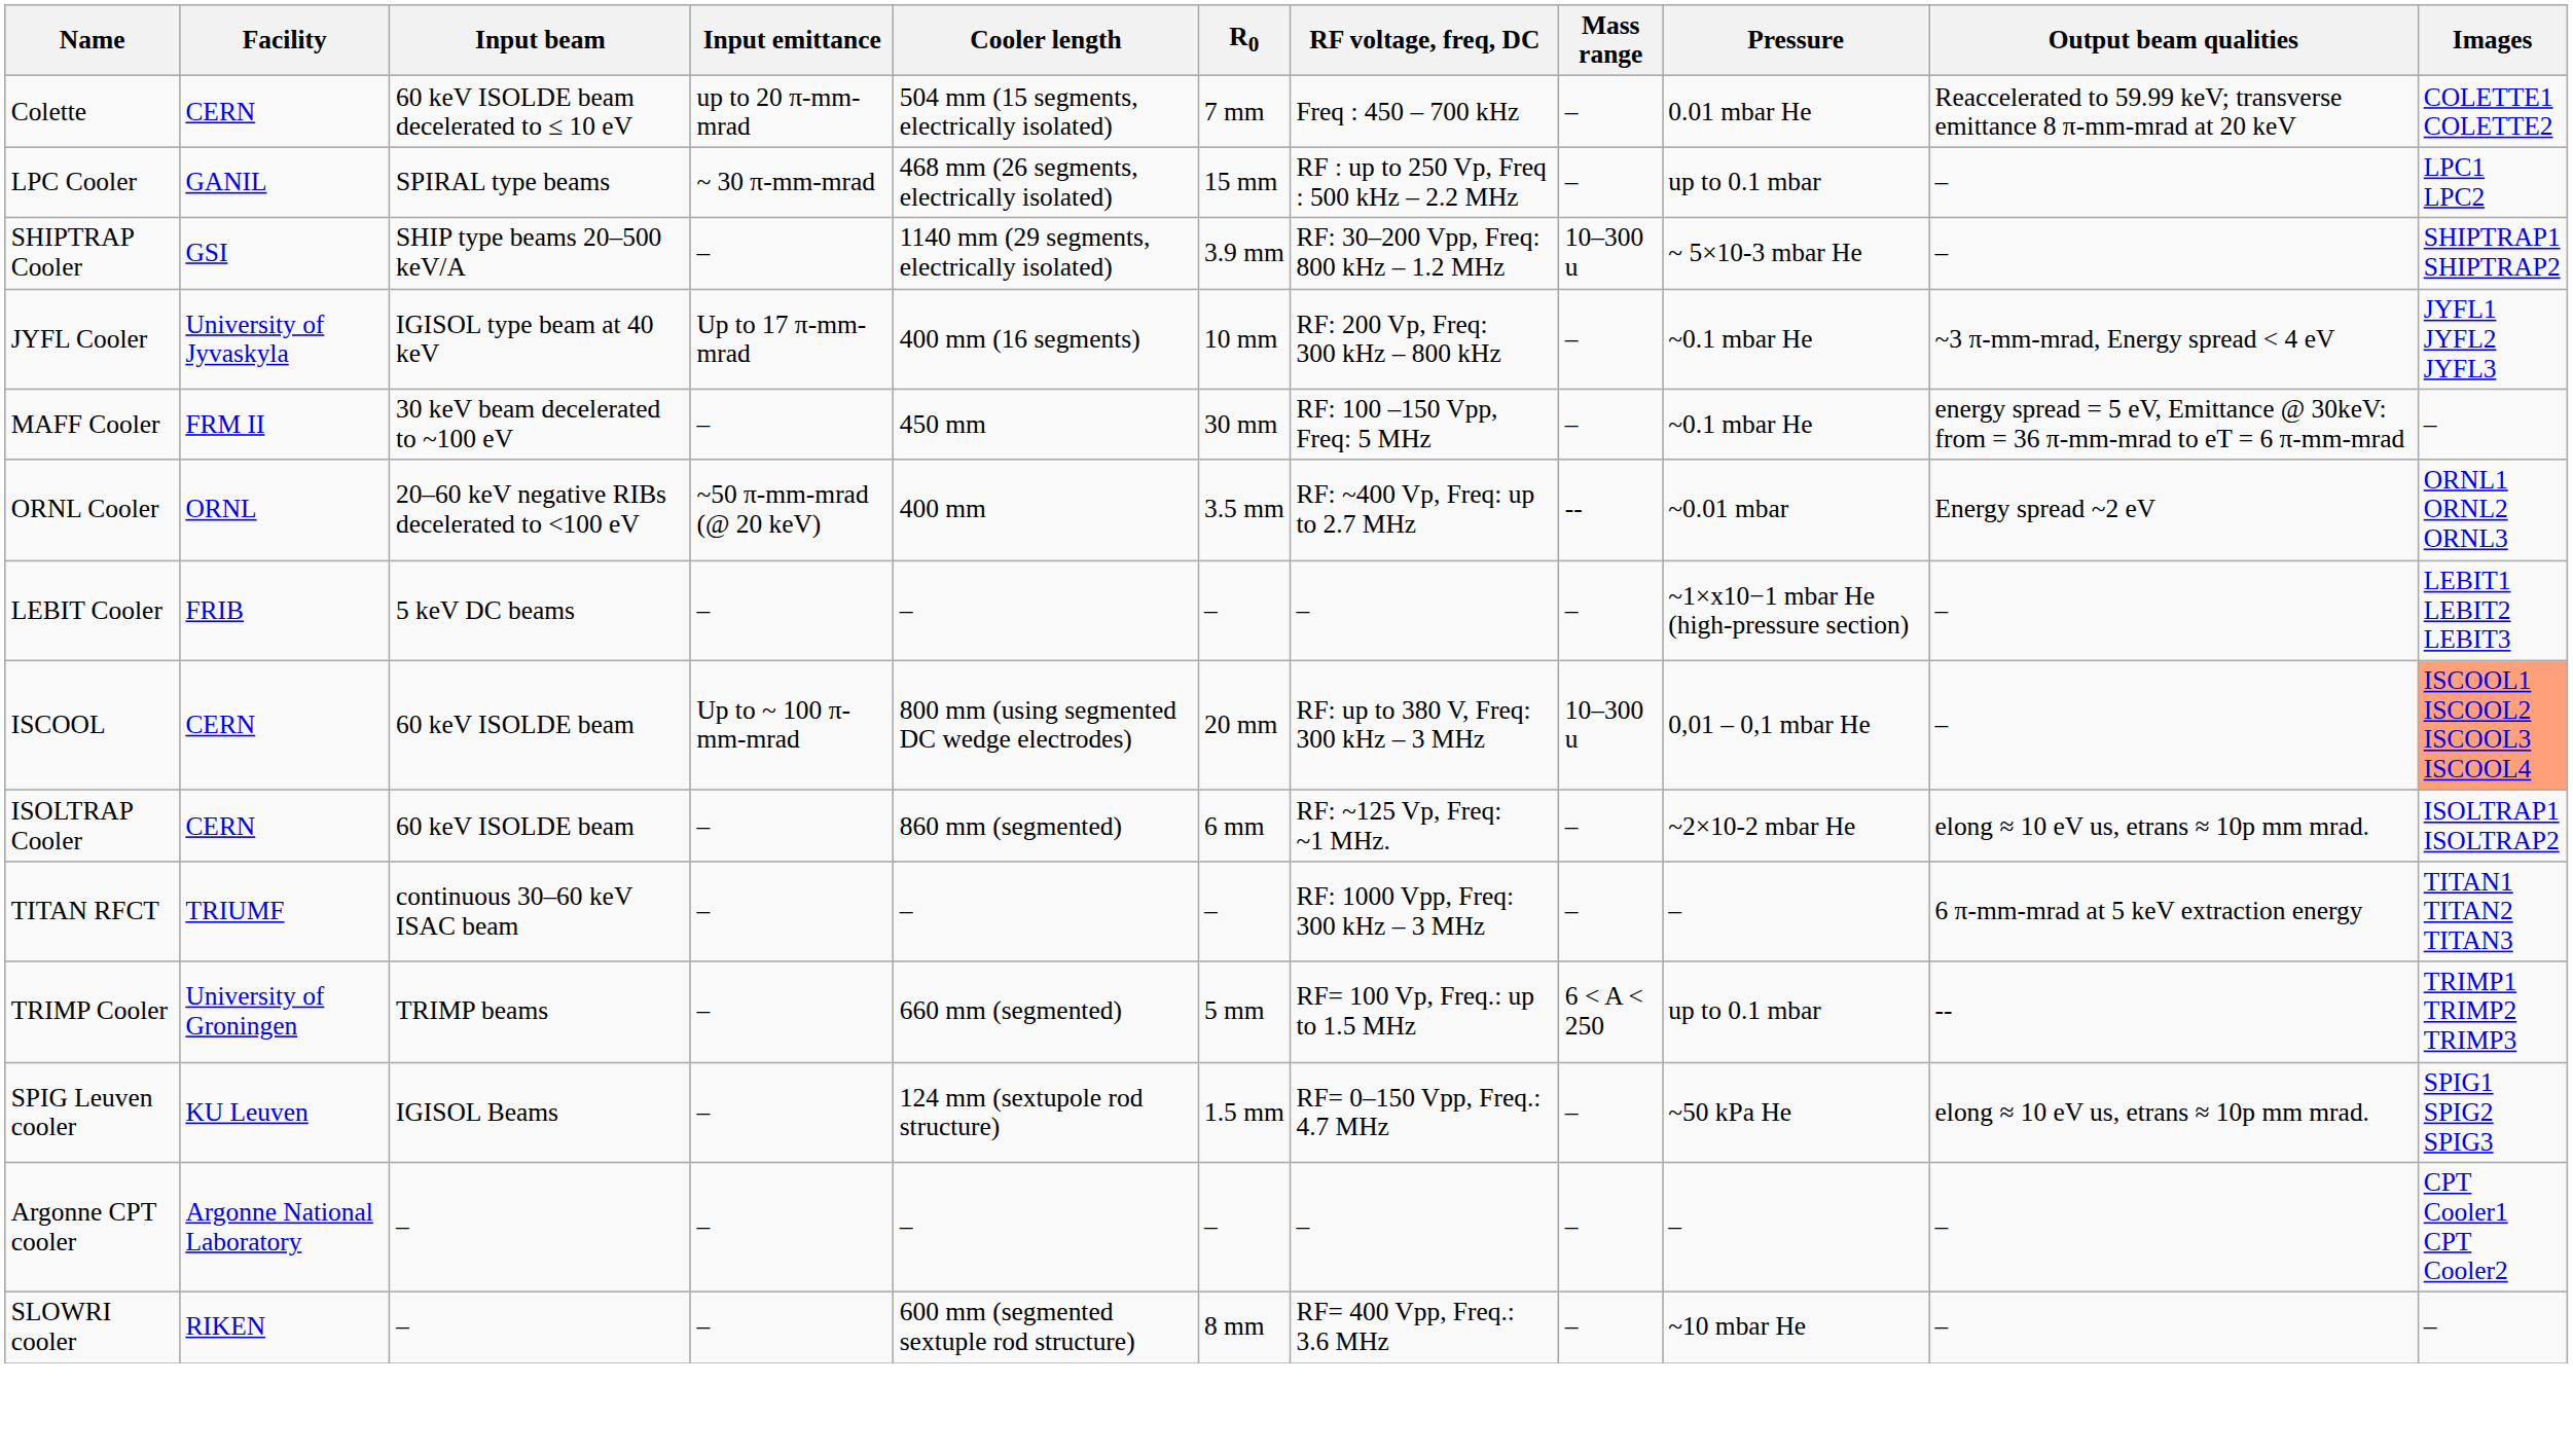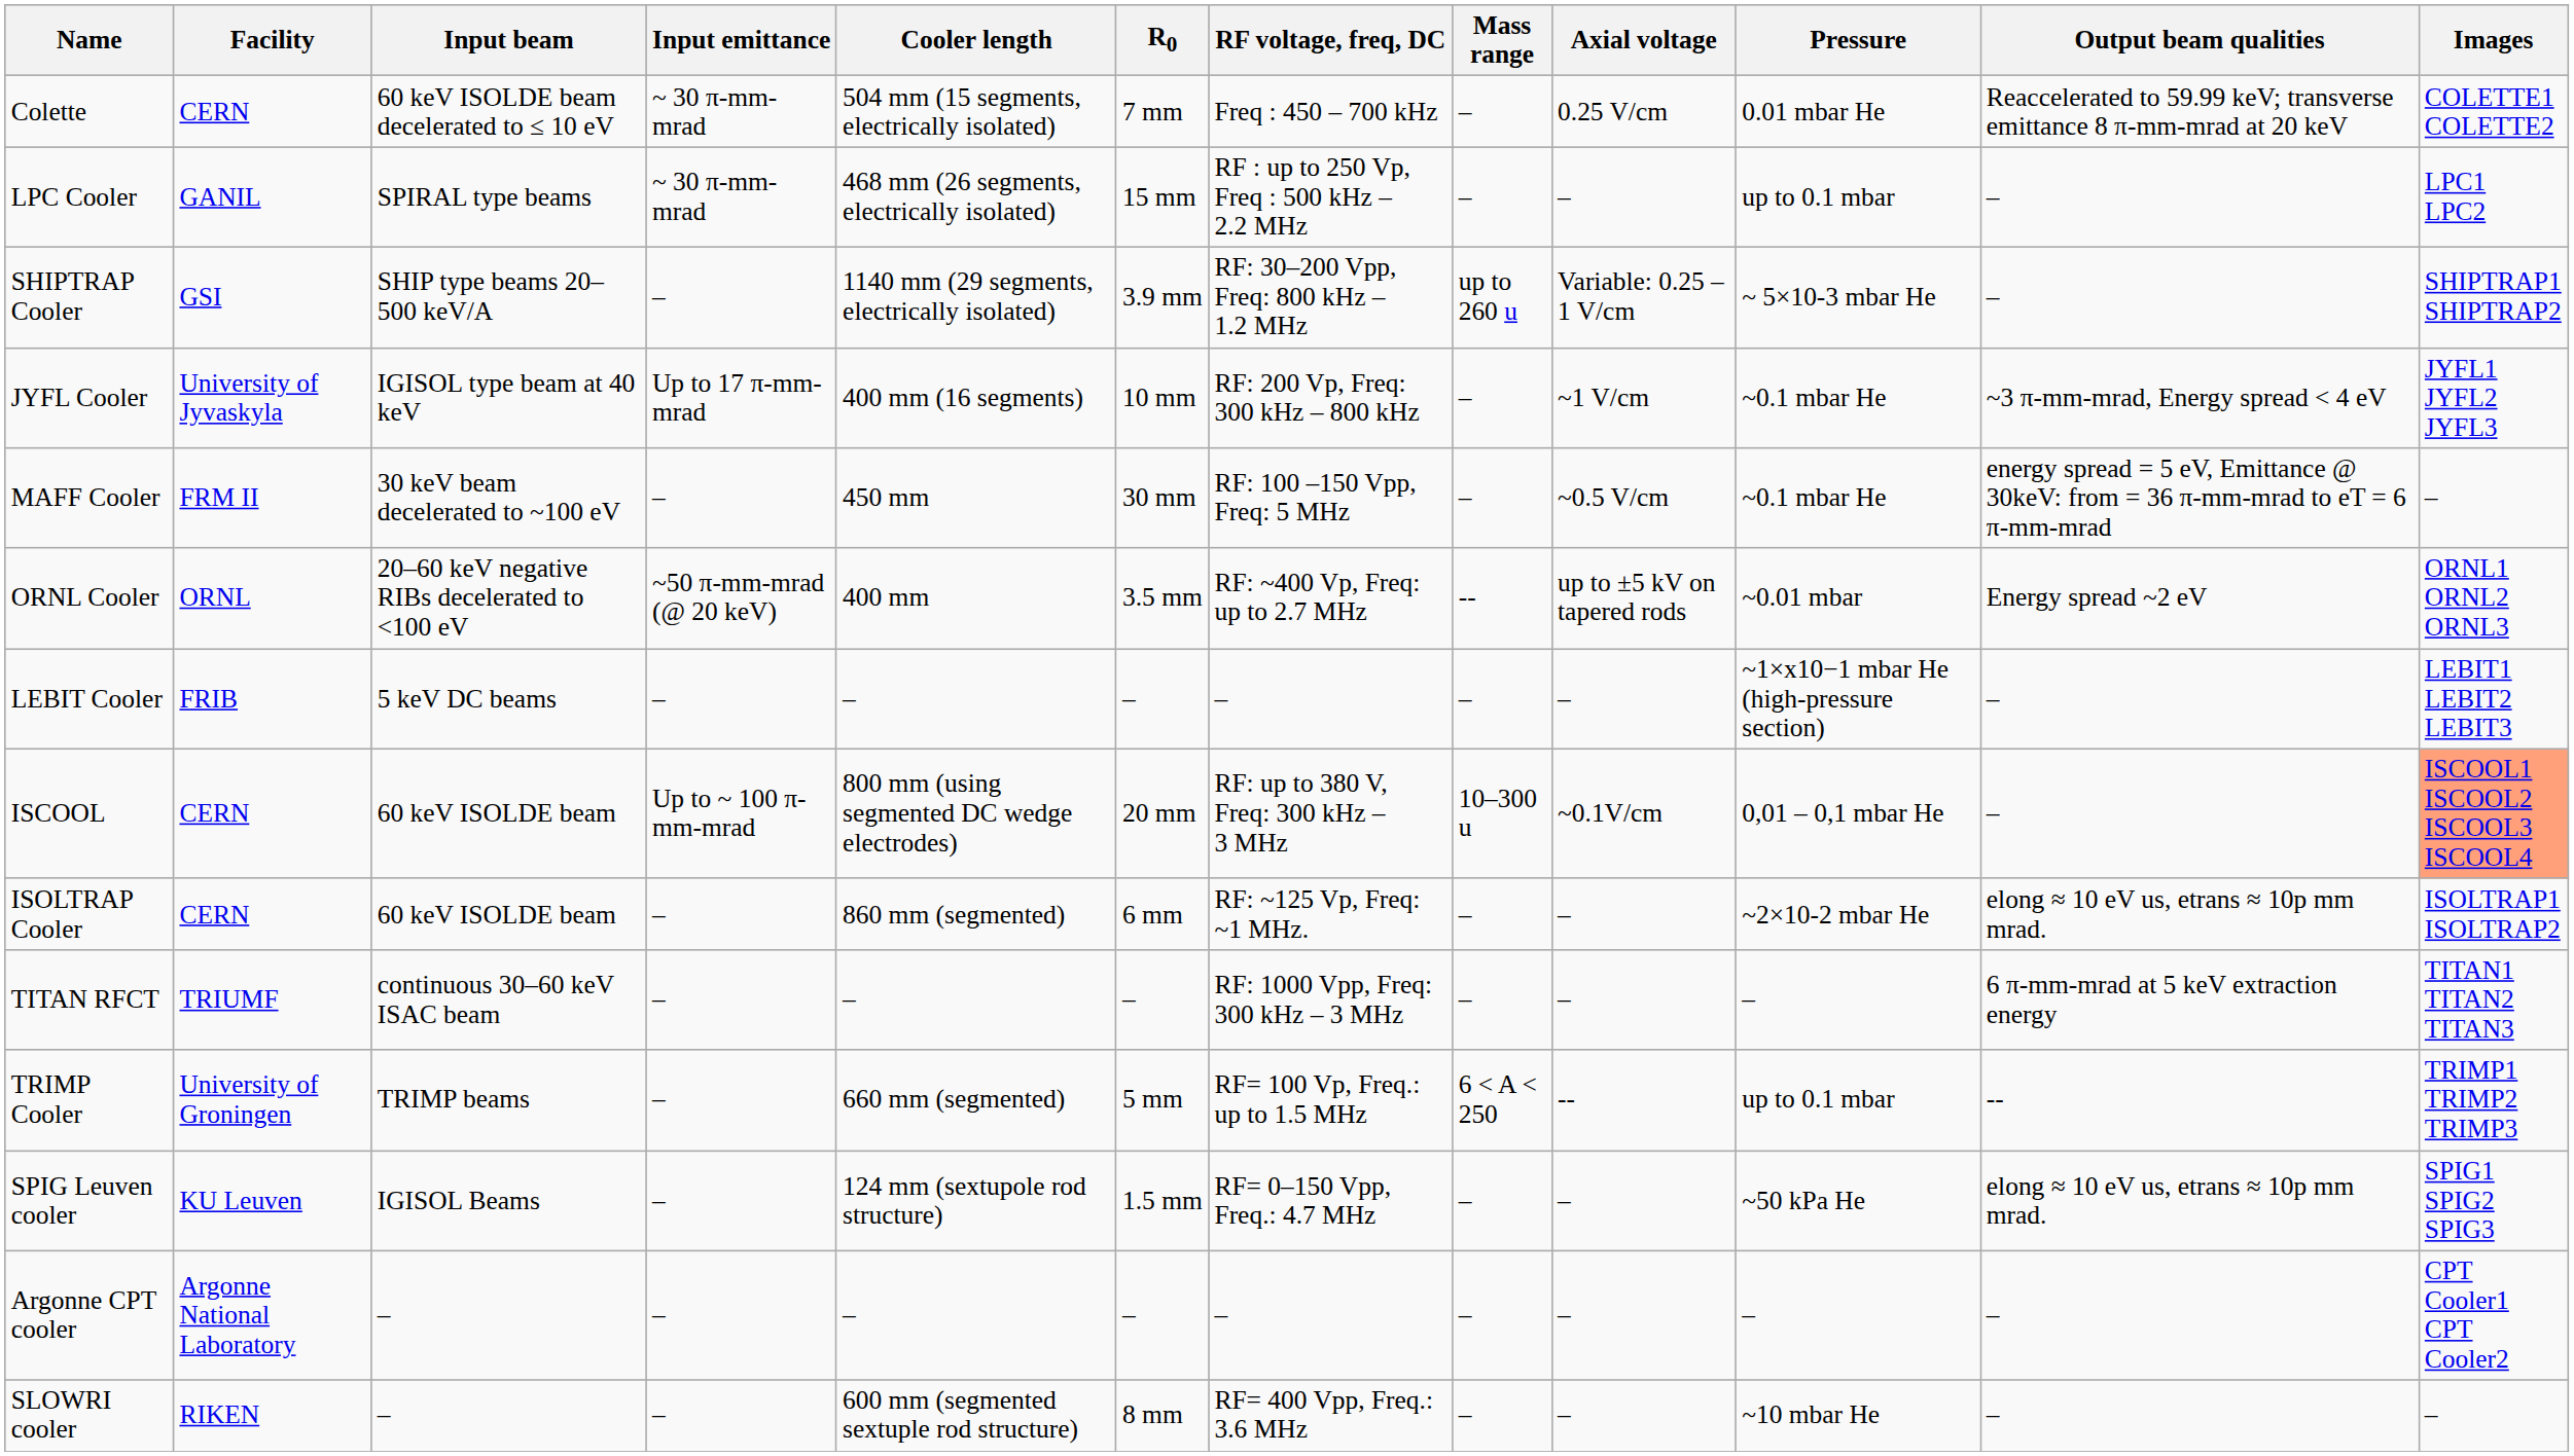 <table class="wikitable">
 <tr>
 <th>Name</th>
 <th>Facility</th>
 <th>Input beam</th>
 <th>Input emittance</th>
 <th>Cooler length</th>
 <th>R<sub>0</sub></th>
 <th>RF voltage, freq, DC</th>
 <th>Mass range</th>
+<th>Axial voltage</th>
 <th>Pressure</th>
 <th>Output beam qualities</th>
 <th>Images</th>
 </tr>
 <tr>
 <td>Colette</td>
 <td><a href='#'>CERN</a></td>
 <td>60 keV ISOLDE beam decelerated to ≤ 10 eV</td>
-<td>up to 20 π-mm-mrad</td>
+<td>~ 30 π-mm-mrad</td>
 <td>504 mm (15 segments, electrically isolated)</td>
 <td>7 mm</td>
 <td>Freq : 450 – 700 kHz</td>
 <td>–</td>
+<td>0.25 V/cm</td>
 <td>0.01 mbar He</td>
 <td>Reaccelerated to 59.99 keV; transverse emittance 8 π-mm-mrad at 20 keV</td>
 <td><a href='#'>COLETTE1</a><br><a href='#'>COLETTE2</a></td>
 </tr>
 <tr>
 <td>LPC Cooler</td>
 <td><a href='#'>GANIL</a></td>
 <td>SPIRAL type beams</td>
 <td>~ 30 π-mm-mrad</td>
 <td>468 mm (26 segments, electrically isolated)</td>
 <td>15 mm</td>
 <td>RF : up to 250 Vp, Freq : 500 kHz – 2.2 MHz</td>
 <td>–</td>
+<td>–</td>
 <td>up to 0.1 mbar</td>
 <td>–</td>
 <td><a href='#'>LPC1</a><br><a href='#'>LPC2</a></td>
 </tr>
 <tr>
 <td>SHIPTRAP Cooler</td>
 <td><a href='#'>GSI</a></td>
 <td>SHIP type beams 20–500 keV/A</td>
 <td>–</td>
 <td>1140 mm (29 segments, electrically isolated)</td>
 <td>3.9 mm</td>
 <td>RF: 30–200 Vpp, Freq: 800 kHz – 1.2 MHz</td>
-<td>10–300 u</td>
+<td>up to 260 <a href='#'>u</a></td>
+<td>Variable: 0.25 – 1 V/cm</td>
 <td>~ 5×10-3 mbar He</td>
 <td>–</td>
 <td><a href='#'>SHIPTRAP1</a><br><a href='#'>SHIPTRAP2</a></td>
 </tr>
 <tr>
 <td>JYFL Cooler</td>
 <td><a href='#'>University of Jyvaskyla</a></td>
 <td>IGISOL type beam at 40 keV</td>
 <td>Up to 17 π-mm-mrad</td>
 <td>400 mm (16 segments)</td>
 <td>10 mm</td>
 <td>RF: 200 Vp, Freq: 300 kHz – 800 kHz</td>
 <td>–</td>
+<td>~1 V/cm</td>
 <td>~0.1 mbar He</td>
 <td>~3 π-mm-mrad, Energy spread < 4 eV</td>
 <td><a href='#'>JYFL1</a><br><a href='#'>JYFL2</a><br><a href='#'>JYFL3</a></td>
 </tr>
 <tr>
 <td>MAFF Cooler</td>
 <td><a href='#'>FRM II</a></td>
 <td>30 keV beam decelerated to ~100 eV</td>
 <td>–</td>
 <td>450 mm</td>
 <td>30 mm</td>
 <td>RF: 100 –150 Vpp, Freq: 5 MHz</td>
 <td>–</td>
+<td>~0.5 V/cm</td>
 <td>~0.1 mbar He</td>
 <td>energy spread = 5 eV, Emittance @ 30keV: from = 36 π-mm-mrad to eT = 6 π-mm-mrad</td>
 <td>–</td>
 </tr>
 <tr>
 <td>ORNL Cooler</td>
 <td><a href='#'>ORNL</a></td>
 <td>20–60 keV negative RIBs decelerated to <100 eV</td>
 <td>~50 π-mm-mrad (@ 20 keV)</td>
 <td>400 mm</td>
 <td>3.5 mm</td>
 <td>RF: ~400 Vp, Freq: up to 2.7 MHz</td>
 <td>--</td>
+<td>up to ±5 kV on tapered rods</td>
 <td>~0.01 mbar</td>
 <td>Energy spread ~2 eV</td>
 <td><a href='#'>ORNL1</a><br><a href='#'>ORNL2</a><br><a href='#'>ORNL3</a></td>
 </tr>
 <tr>
 <td>LEBIT Cooler</td>
 <td><a href='#'>FRIB</a></td>
 <td>5 keV DC beams</td>
+<td>–</td>
 <td>–</td>
 <td>–</td>
 <td>–</td>
 <td>–</td>
 <td>–</td>
 <td>~1×x10−1 mbar He (high-pressure section)</td>
 <td>–</td>
 <td><a href='#'>LEBIT1</a><br><a href='#'>LEBIT2</a><br><a href='#'>LEBIT3</a></td>
 </tr>
 <tr>
 <td>ISCOOL</td>
 <td><a href='#'>CERN</a></td>
 <td>60 keV ISOLDE beam</td>
 <td>Up to ~ 100 π-mm-mrad</td>
 <td>800 mm (using segmented DC wedge electrodes)</td>
 <td>20 mm</td>
 <td>RF: up to 380 V, Freq: 300 kHz – 3 MHz</td>
 <td>10–300 u</td>
+<td>~0.1V/cm</td>
 <td>0,01 – 0,1 mbar He</td>
 <td>–</td>
 <td style="background: lightsalmon;"><a href='#'>ISCOOL1</a><br><a href='#'>ISCOOL2</a><br><a href='#'>ISCOOL3</a><br><a href='#'>ISCOOL4</a></td>
 </tr>
 <tr>
 <td>ISOLTRAP Cooler</td>
 <td><a href='#'>CERN</a></td>
 <td>60 keV ISOLDE beam</td>
 <td>–</td>
 <td>860 mm (segmented)</td>
 <td>6 mm</td>
 <td>RF: ~125 Vp, Freq: ~1 MHz.</td>
+<td>–</td>
 <td>–</td>
 <td>~2×10-2 mbar He</td>
 <td>elong ≈ 10 eV us, etrans ≈ 10p mm mrad.</td>
 <td><a href='#'>ISOLTRAP1</a><br><a href='#'>ISOLTRAP2</a></td>
 </tr>
 <tr>
 <td>TITAN RFCT</td>
 <td><a href='#'>TRIUMF</a></td>
 <td>continuous 30–60 keV ISAC beam</td>
 <td>–</td>
 <td>–</td>
 <td>–</td>
 <td>RF: 1000 Vpp, Freq: 300 kHz – 3 MHz</td>
 <td>–</td>
 <td>–</td>
+<td>–</td>
 <td>6 π-mm-mrad at 5 keV extraction energy</td>
 <td><a href='#'>TITAN1</a><br><a href='#'>TITAN2</a><br><a href='#'>TITAN3</a></td>
 </tr>
 <tr>
 <td>TRIMP Cooler</td>
 <td><a href='#'>University of Groningen</a></td>
 <td>TRIMP beams</td>
 <td>–</td>
 <td>660 mm (segmented)</td>
 <td>5 mm</td>
 <td>RF= 100 Vp, Freq.: up to 1.5 MHz</td>
 <td>6 < A < 250</td>
+<td>--</td>
 <td>up to 0.1 mbar</td>
 <td>--</td>
 <td><a href='#'>TRIMP1</a><br><a href='#'>TRIMP2</a><br><a href='#'>TRIMP3</a></td>
 </tr>
 <tr>
 <td>SPIG Leuven cooler</td>
 <td><a href='#'>KU Leuven</a></td>
 <td>IGISOL Beams</td>
 <td>–</td>
 <td>124 mm (sextupole rod structure)</td>
 <td>1.5 mm</td>
 <td>RF= 0–150 Vpp, Freq.: 4.7 MHz</td>
 <td>–</td>
+<td>–</td>
 <td>~50 kPa He</td>
 <td>elong ≈ 10 eV us, etrans ≈ 10p mm mrad.</td>
 <td><a href='#'>SPIG1</a><br><a href='#'>SPIG2</a><br><a href='#'>SPIG3</a></td>
 </tr>
 <tr>
 <td>Argonne CPT cooler</td>
 <td><a href='#'>Argonne National Laboratory</a></td>
+<td>–</td>
 <td>–</td>
 <td>–</td>
 <td>–</td>
 <td>–</td>
 <td>–</td>
 <td>–</td>
 <td>–</td>
 <td>–</td>
 <td><a href='#'>CPT Cooler1</a><br><a href='#'>CPT Cooler2</a></td>
 </tr>
 <tr>
 <td>SLOWRI cooler</td>
 <td><a href='#'>RIKEN</a></td>
 <td>–</td>
 <td>–</td>
 <td>600 mm (segmented sextuple rod structure)</td>
 <td>8 mm</td>
 <td>RF= 400 Vpp, Freq.: 3.6 MHz</td>
 <td>–</td>
+<td>–</td>
 <td>~10 mbar He</td>
 <td>–</td>
 <td>–</td>
 </tr>
 </table>
